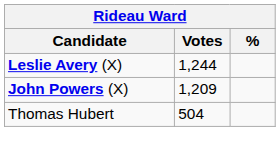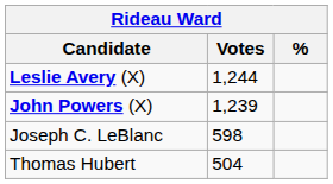 <table class="wikitable">
 <tr>
 <th colspan="3"><a href='#'>Rideau Ward</a></th>
 </tr>
 <tr>
 <th style="width: 170px">Candidate</th>
 <th style="width: 50px">Votes</th>
 <th style="width: 40px">%</th>
 </tr>
 <tr>
 <td><strong><a href='#'>Leslie Avery</a></strong> (X)</td>
 <td>1,244</td>
 <td></td>
 </tr>
 <tr>
 <td><strong><a href='#'>John Powers</a></strong> (X)</td>
-<td>1,209</td>
+<td>1,239</td>
+<td></td>
+</tr>
+<tr>
+<td>Joseph C. LeBlanc</td>
+<td>598</td>
 <td></td>
 </tr>
 <tr>
 <td>Thomas Hubert</td>
 <td>504</td>
 <td></td>
 </tr>
 </table>
